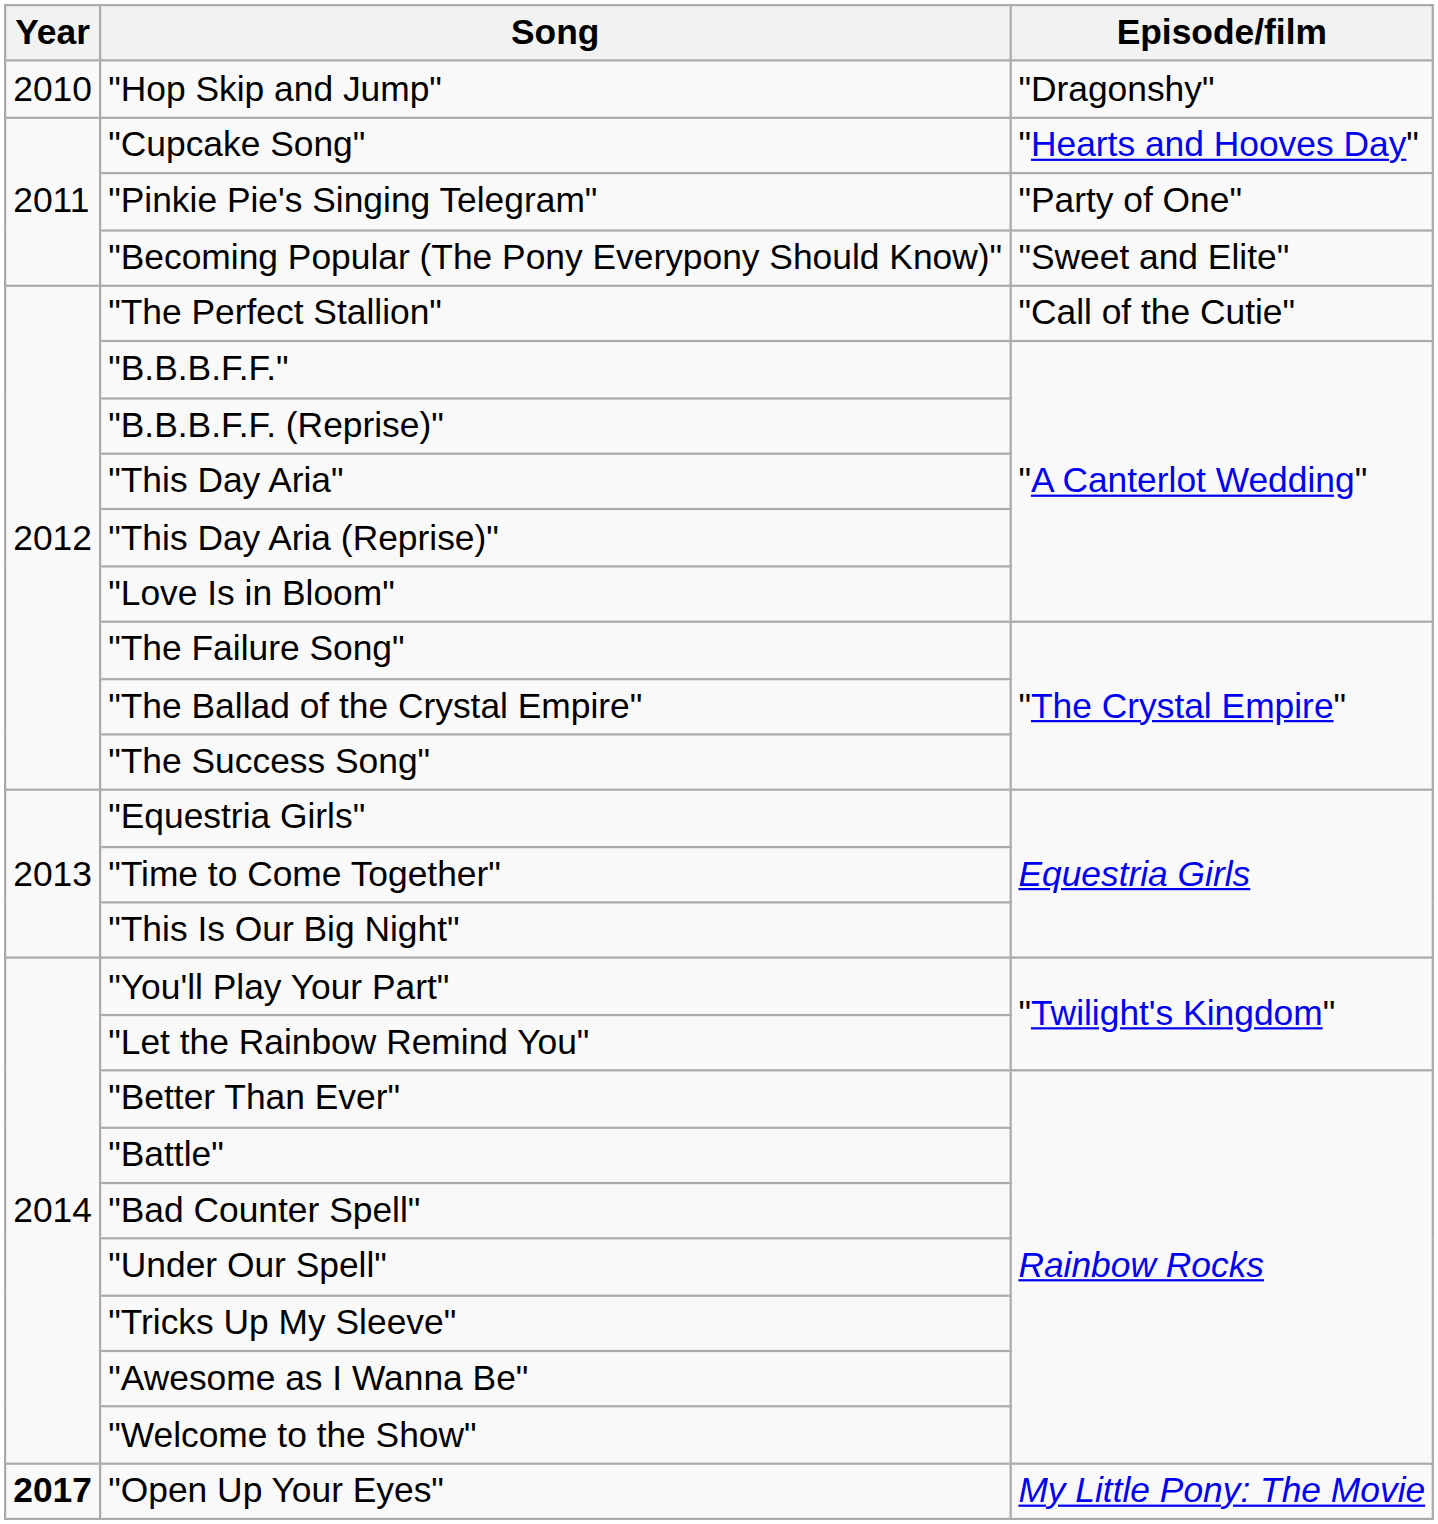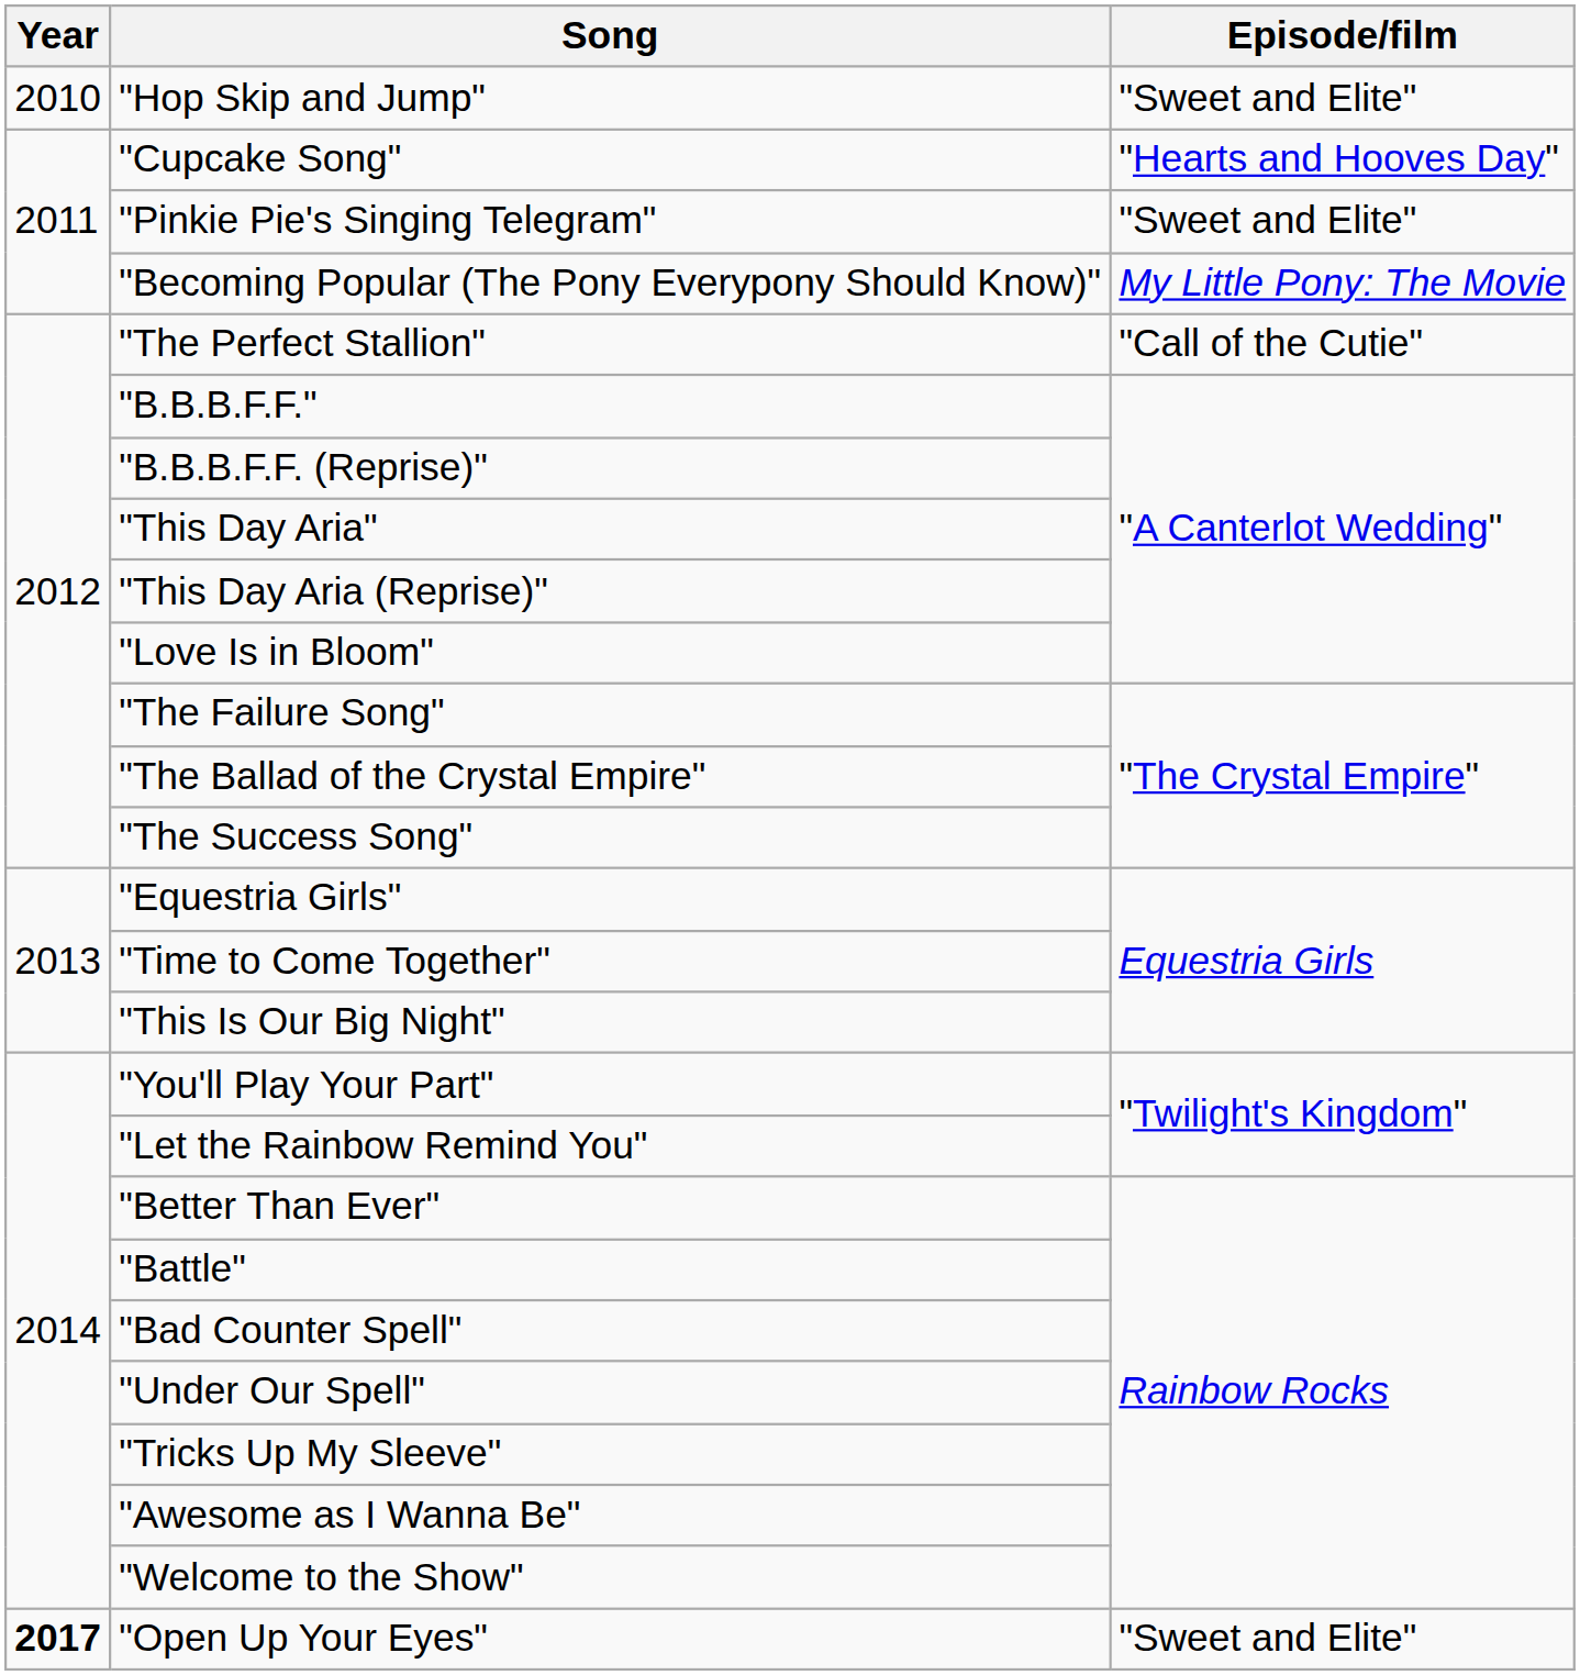 <table class="wikitable">
 <tr>
 <th>Year</th>
 <th>Song</th>
 <th>Episode/film</th>
 </tr>
 <tr>
 <td>2010</td>
 <td>"Hop Skip and Jump"</td>
-<td>"Dragonshy"</td>
+<td>"Sweet and Elite"</td>
 </tr>
 <tr>
 <td rowspan=3>2011</td>
 <td>"Cupcake Song"</td>
 <td>"<a href='#'>Hearts and Hooves Day</a>"</td>
 </tr>
 <tr>
 <td>"Pinkie Pie's Singing Telegram"</td>
-<td>"Party of One"</td>
+<td>"Sweet and Elite"</td>
 </tr>
 <tr>
 <td>"Becoming Popular (The Pony Everypony Should Know)"</td>
-<td>"Sweet and Elite"</td>
+<td><em><a href='#'>My Little Pony: The Movie</a></em></td>
 </tr>
 <tr>
 <td rowspan=9>2012</td>
 <td>"The Perfect Stallion"</td>
 <td>"Call of the Cutie"</td>
 </tr>
 <tr>
 <td>"B.B.B.F.F."</td>
 <td rowspan=5>"<a href='#'>A Canterlot Wedding</a>"</td>
 </tr>
 <tr>
 <td>"B.B.B.F.F. (Reprise)"</td>
 </tr>
 <tr>
 <td>"This Day Aria"</td>
 </tr>
 <tr>
 <td>"This Day Aria (Reprise)"</td>
 </tr>
 <tr>
 <td>"Love Is in Bloom"</td>
 </tr>
 <tr>
 <td>"The Failure Song"</td>
 <td rowspan=3>"<a href='#'>The Crystal Empire</a>"</td>
 </tr>
 <tr>
 <td>"The Ballad of the Crystal Empire"</td>
 </tr>
 <tr>
 <td>"The Success Song"</td>
 </tr>
 <tr>
 <td rowspan=3>2013</td>
 <td>"Equestria Girls"</td>
 <td rowspan=3><em><a href='#'>Equestria Girls</a></em></td>
 </tr>
 <tr>
 <td>"Time to Come Together"</td>
 </tr>
 <tr>
 <td>"This Is Our Big Night"</td>
 </tr>
 <tr>
 <td rowspan=9>2014</td>
 <td>"You'll Play Your Part"</td>
 <td rowspan=2>"<a href='#'>Twilight's Kingdom</a>"</td>
 </tr>
 <tr>
 <td>"Let the Rainbow Remind You"</td>
 </tr>
 <tr>
 <td>"Better Than Ever"</td>
 <td rowspan=7><em><a href='#'>Rainbow Rocks</a></em></td>
 </tr>
 <tr>
 <td>"Battle"</td>
 </tr>
 <tr>
 <td>"Bad Counter Spell"</td>
 </tr>
 <tr>
 <td>"Under Our Spell"</td>
 </tr>
 <tr>
 <td>"Tricks Up My Sleeve"</td>
 </tr>
 <tr>
 <td>"Awesome as I Wanna Be"</td>
 </tr>
 <tr>
 <td>"Welcome to the Show"</td>
 </tr>
 <tr>
 <td><strong>2017</strong></td>
 <td>"Open Up Your Eyes"</td>
-<td><em><a href='#'>My Little Pony: The Movie</a></em></td>
+<td>"Sweet and Elite"</td>
 </tr>
 </table>
